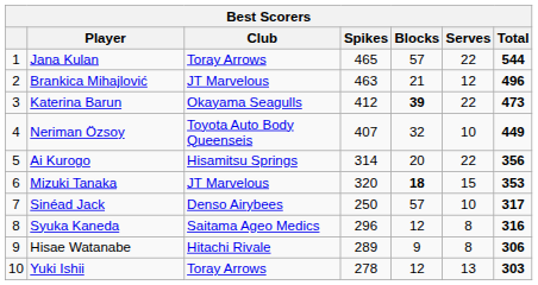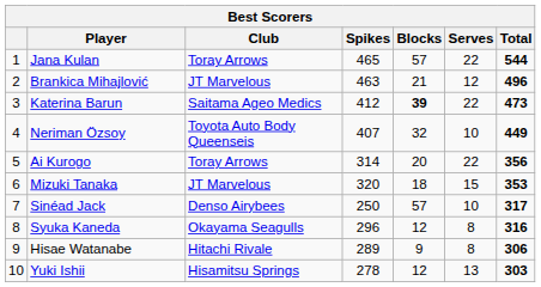 <table class="wikitable sortable" style=font-size:90%>
 <tr>
 <th colspan=7>Best Scorers</th>
 </tr>
 <tr>
 <th></th>
 <th width=158>Player</th>
 <th width=158>Club</th>
 <th width=20>Spikes</th>
 <th width=20>Blocks</th>
 <th width=20>Serves</th>
 <th width=20>Total</th>
 </tr>
 <tr>
 <td align=center>1</td>
 <td> <a href='#'>Jana Kulan</a></td>
 <td><a href='#'>Toray Arrows</a></td>
 <td align=center>465</td>
 <td align=center>57</td>
 <td align=center>22</td>
 <td align=center><strong>544</strong></td>
 </tr>
 <tr>
 <td align=center>2</td>
 <td> <a href='#'>Brankica Mihajlović</a></td>
 <td><a href='#'>JT Marvelous</a></td>
 <td align=center>463</td>
 <td align=center>21</td>
 <td align=center>12</td>
 <td align=center><strong>496</strong></td>
 </tr>
 <tr>
 <td align=center>3</td>
 <td> <a href='#'>Katerina Barun</a></td>
-<td><a href='#'>Okayama Seagulls</a></td>
+<td><a href='#'>Saitama Ageo Medics</a></td>
 <td align=center>412</td>
 <td align=center><strong>39</strong></td>
 <td align=center>22</td>
 <td align=center><strong>473</strong></td>
 </tr>
 <tr>
 <td align=center>4</td>
 <td> <a href='#'>Neriman Özsoy</a></td>
 <td><a href='#'>Toyota Auto Body Queenseis</a></td>
 <td align=center>407</td>
 <td align=center>32</td>
 <td align=center>10</td>
 <td align=center><strong>449</strong></td>
 </tr>
 <tr>
 <td align=center>5</td>
 <td> <a href='#'>Ai Kurogo</a></td>
-<td><a href='#'>Hisamitsu Springs</a></td>
+<td><a href='#'>Toray Arrows</a></td>
 <td align=center>314</td>
 <td align=center>20</td>
 <td align=center>22</td>
 <td align=center><strong>356</strong></td>
 </tr>
 <tr>
 <td align=center>6</td>
 <td> <a href='#'>Mizuki Tanaka</a></td>
 <td><a href='#'>JT Marvelous</a></td>
 <td align=center>320</td>
-<td align=center><strong>18</strong></td>
+<td align=center>18</td>
 <td align=center>15</td>
 <td align=center><strong>353</strong></td>
 </tr>
 <tr>
 <td align=center>7</td>
 <td> <a href='#'>Sinéad Jack</a></td>
 <td><a href='#'>Denso Airybees</a></td>
 <td align=center>250</td>
 <td align=center>57</td>
 <td align=center>10</td>
 <td align=center><strong>317</strong></td>
 </tr>
 <tr>
 <td align=center>8</td>
 <td> <a href='#'>Syuka Kaneda</a></td>
-<td><a href='#'>Saitama Ageo Medics</a></td>
+<td><a href='#'>Okayama Seagulls</a></td>
 <td align=center>296</td>
 <td align=center>12</td>
 <td align=center>8</td>
 <td align=center><strong>316</strong></td>
 </tr>
 <tr>
 <td align=center>9</td>
 <td> Hisae Watanabe</td>
 <td><a href='#'>Hitachi Rivale</a></td>
 <td align=center>289</td>
 <td align=center>9</td>
 <td align=center>8</td>
 <td align=center><strong>306</strong></td>
 </tr>
 <tr>
 <td align=center>10</td>
 <td> <a href='#'>Yuki Ishii</a></td>
-<td><a href='#'>Toray Arrows</a></td>
+<td><a href='#'>Hisamitsu Springs</a></td>
 <td align=center>278</td>
 <td align=center>12</td>
 <td align=center>13</td>
 <td align=center><strong>303</strong></td>
 </tr>
 </table>
